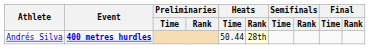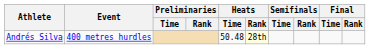 <table class=wikitable style="font-size:90%;">
 <tr>
 <th rowspan="2">Athlete</th>
 <th rowspan="2">Event</th>
 <th colspan="2">Preliminaries</th>
 <th colspan="2">Heats</th>
 <th colspan="2">Semifinals</th>
 <th colspan="2">Final</th>
 </tr>
 <tr>
 <th>Time</th>
 <th>Rank</th>
 <th>Time</th>
 <th>Rank</th>
 <th>Time</th>
 <th>Rank</th>
 <th>Time</th>
 <th>Rank</th>
 </tr>
 <tr style="border-top: single;">
 <td><a href='#'>Andrés Silva</a></td>
-<td><strong><a href='#'>400 metres hurdles</a></strong></td>
+<td><a href='#'>400 metres hurdles</a></td>
 <td colspan= 2 bgcolor="wheat"></td>
-<td align=center>50.44</td>
+<td align=center>50.48</td>
 <td align=center style="background: lightyellow;">28th</td>
 <td align=center></td>
 <td align=center></td>
 <td align=center></td>
 <td align=center></td>
 </tr>
 </table>
